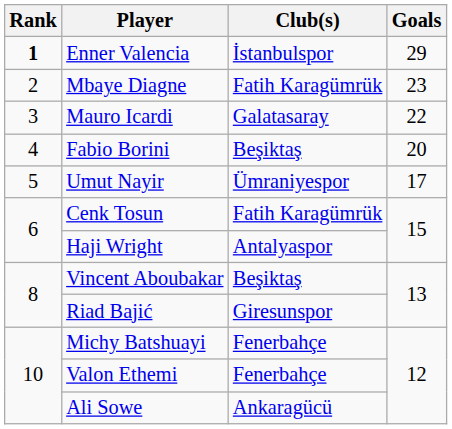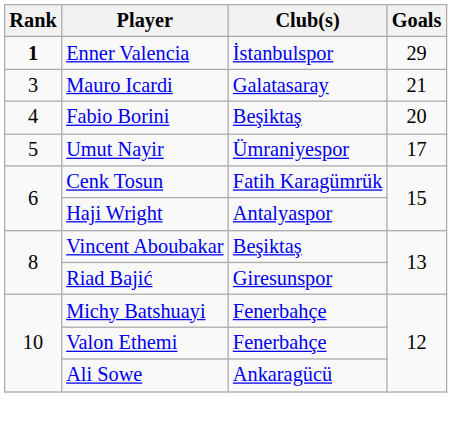 <table class="wikitable" style="text-align:center;">
 <tr>
 <th>Rank</th>
 <th>Player</th>
 <th>Club(s)</th>
 <th>Goals</th>
 </tr>
 <tr>
 <td><strong>1</strong></td>
 <td align="left"> <a href='#'>Enner Valencia</a></td>
 <td align="left"><a href='#'>İstanbulspor</a></td>
 <td>29</td>
 </tr>
 <tr>
-<td>2</td>
-<td align="left"> <a href='#'>Mbaye Diagne</a></td>
-<td align="left"><a href='#'>Fatih Karagümrük</a></td>
-<td>23</td>
-</tr>
-<tr>
 <td>3</td>
 <td align="left"> <a href='#'>Mauro Icardi</a></td>
 <td align="left"><a href='#'>Galatasaray</a></td>
-<td>22</td>
+<td>21</td>
 </tr>
 <tr>
 <td>4</td>
 <td align="left"> <a href='#'>Fabio Borini</a></td>
 <td align="left"><a href='#'>Beşiktaş</a></td>
 <td>20</td>
 </tr>
 <tr>
 <td>5</td>
 <td align="left"> <a href='#'>Umut Nayir</a></td>
 <td align="left"><a href='#'>Ümraniyespor</a></td>
 <td>17</td>
 </tr>
 <tr>
 <td rowspan="2">6</td>
 <td align="left"> <a href='#'>Cenk Tosun</a></td>
 <td align="left"><a href='#'>Fatih Karagümrük</a></td>
 <td rowspan="2">15</td>
 </tr>
 <tr>
 <td align="left"> <a href='#'>Haji Wright</a></td>
 <td align="left"><a href='#'>Antalyaspor</a></td>
 </tr>
 <tr>
 <td rowspan="2">8</td>
 <td align="left"> <a href='#'>Vincent Aboubakar</a></td>
 <td align="left"><a href='#'>Beşiktaş</a></td>
 <td rowspan="2">13</td>
 </tr>
 <tr>
 <td align="left"> <a href='#'>Riad Bajić</a></td>
 <td align="left"><a href='#'>Giresunspor</a></td>
 </tr>
 <tr>
 <td rowspan="3">10</td>
 <td align="left"> <a href='#'>Michy Batshuayi</a></td>
 <td align="left"><a href='#'>Fenerbahçe</a></td>
 <td rowspan="3">12</td>
 </tr>
 <tr>
 <td align="left"> <a href='#'>Valon Ethemi</a></td>
 <td align="left"><a href='#'>Fenerbahçe</a></td>
 </tr>
 <tr>
 <td align="left"> <a href='#'>Ali Sowe</a></td>
 <td align="left"><a href='#'>Ankaragücü</a></td>
 </tr>
 </table>
